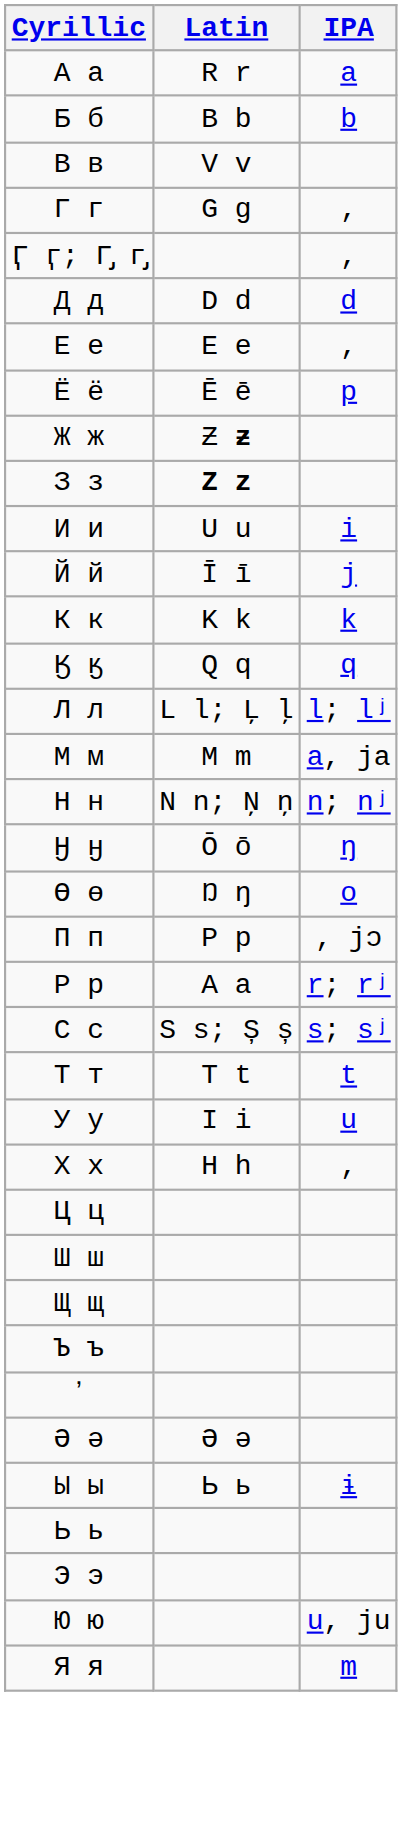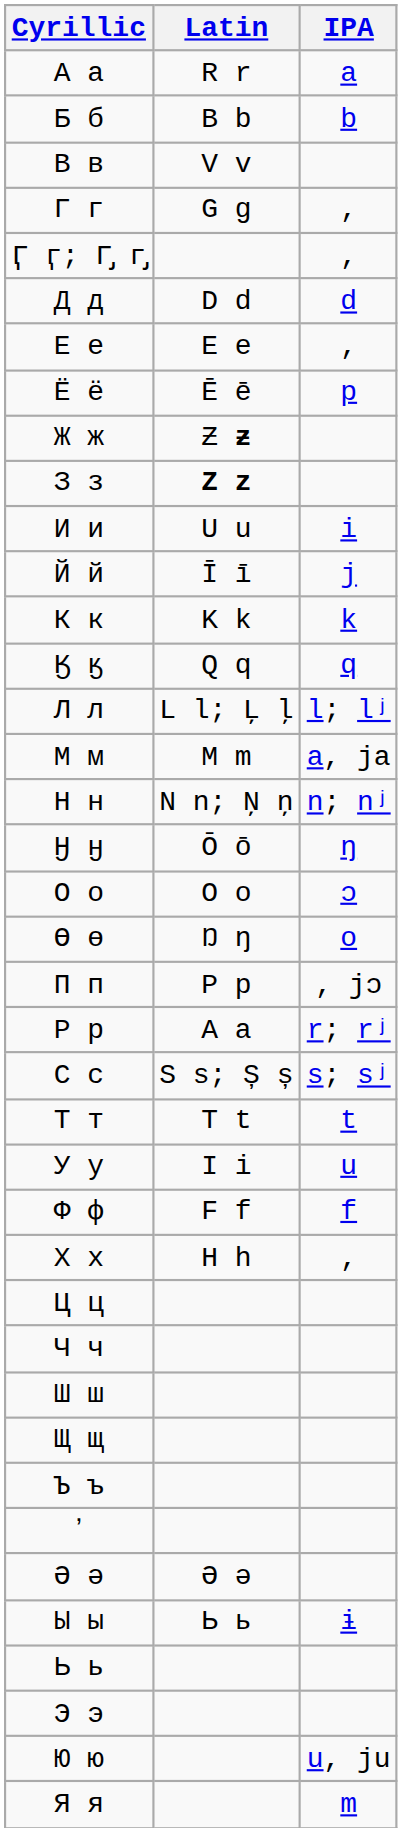 <table class="wikitable" style="text-align:center">
 <tr>
 <th><a href='#'>Cyrillic</a></th>
 <th><a href='#'>Latin</a></th>
 <th><a href='#'>IPA</a></th>
 </tr>
 <tr>
 <td>А а</td>
 <td>R r</td>
 <td><a href='#'>a</a></td>
 </tr>
 <tr>
 <td>Б б</td>
 <td>B b</td>
 <td><a href='#'>b</a></td>
 </tr>
 <tr>
 <td>В в</td>
 <td>V v</td>
 <td></td>
 </tr>
 <tr>
 <td>Г г</td>
 <td>G g</td>
 <td>, </td>
 </tr>
 <tr>
 <td>Ӷ ӷ; Г̡ г̡</td>
 <td></td>
 <td>, </td>
 </tr>
 <tr>
 <td>Д д</td>
 <td>D d</td>
 <td><a href='#'>d</a></td>
 </tr>
 <tr>
 <td>Е е</td>
 <td>E e</td>
 <td>, </td>
 </tr>
 <tr>
 <td>Ё ё</td>
 <td>Ē ē</td>
 <td><a href='#'>p</a></td>
 </tr>
 <tr>
 <td>Ж ж</td>
 <td>Ƶ <strong>ƶ</strong></td>
 <td></td>
 </tr>
 <tr>
 <td>З з</td>
 <td><strong>Z z</strong></td>
 <td></td>
 </tr>
 <tr>
 <td>И и</td>
 <td>U u</td>
 <td><a href='#'>i</a></td>
 </tr>
 <tr>
 <td>Й й</td>
 <td>Ī ī</td>
 <td><a href='#'>j</a></td>
 </tr>
 <tr>
 <td>К к</td>
 <td>K k</td>
 <td><a href='#'>k</a></td>
 </tr>
 <tr>
 <td>Ӄ ӄ</td>
 <td>Q q</td>
 <td><a href='#'>q</a></td>
 </tr>
 <tr>
 <td>Л л</td>
 <td>L l; Ļ ļ</td>
 <td><a href='#'>l</a>; <a href='#'>lʲ</a></td>
 </tr>
 <tr>
 <td>М м</td>
 <td>M m</td>
 <td><a href='#'>a</a>, ja</td>
 </tr>
 <tr>
 <td>Н н</td>
 <td>N n; Ņ ņ</td>
 <td><a href='#'>n</a>; <a href='#'>nʲ</a></td>
 </tr>
 <tr>
 <td>Ӈ ӈ</td>
 <td>Ō ō</td>
 <td><a href='#'>ŋ</a></td>
 </tr>
 <tr>
+<td>О о</td>
+<td>O o</td>
+<td><a href='#'>ɔ</a></td>
+</tr>
+<tr>
 <td>Ө ө</td>
 <td>Ŋ ŋ</td>
 <td><a href='#'>o</a></td>
 </tr>
 <tr>
 <td>П п</td>
 <td>P p</td>
 <td>, jɔ</td>
 </tr>
 <tr>
 <td>Р р</td>
 <td>A a</td>
 <td><a href='#'>r</a>; <a href='#'>rʲ</a></td>
 </tr>
 <tr>
 <td>С с</td>
 <td>S s; Ș ș</td>
 <td><a href='#'>s</a>; <a href='#'>sʲ</a></td>
 </tr>
 <tr>
 <td>Т т</td>
 <td>T t</td>
 <td><a href='#'>t</a></td>
 </tr>
 <tr>
 <td>У у</td>
 <td>I i</td>
 <td><a href='#'>u</a></td>
 </tr>
 <tr>
+<td>Ф ф</td>
+<td>F f</td>
+<td><a href='#'>f</a></td>
+</tr>
+<tr>
 <td>Х х</td>
 <td>H h</td>
 <td>, </td>
 </tr>
 <tr>
 <td>Ц ц</td>
+<td></td>
+<td></td>
+</tr>
+<tr>
+<td>Ч ч</td>
 <td></td>
 <td></td>
 </tr>
 <tr>
 <td>Ш ш</td>
 <td></td>
 <td></td>
 </tr>
 <tr>
 <td>Щ щ</td>
 <td></td>
 <td></td>
 </tr>
 <tr>
 <td>Ъ ъ</td>
 <td></td>
 <td></td>
 </tr>
 <tr>
 <td>ʼ</td>
 <td></td>
 <td></td>
 </tr>
 <tr>
 <td>Ә ә</td>
 <td>Ə ə</td>
 <td></td>
 </tr>
 <tr>
 <td>Ы ы</td>
 <td>Ь ь</td>
 <td><a href='#'>ɨ</a></td>
 </tr>
 <tr>
 <td>Ь ь</td>
 <td></td>
 <td></td>
 </tr>
 <tr>
 <td>Э э</td>
 <td></td>
 <td></td>
 </tr>
 <tr>
 <td>Ю ю</td>
 <td></td>
 <td><a href='#'>u</a>, ju</td>
 </tr>
 <tr>
 <td>Я я</td>
 <td></td>
 <td><a href='#'>m</a></td>
 </tr>
 </table>
